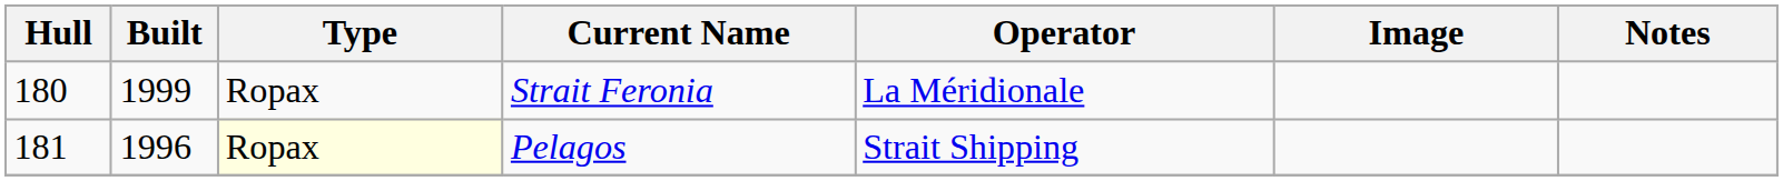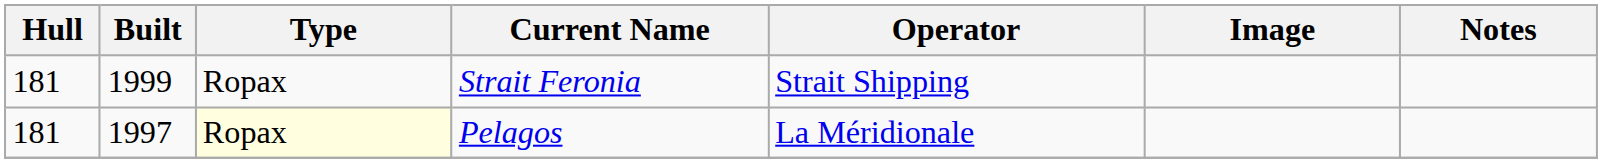 <table class="wikitable sortable">
 <tr>
 <th scope="col" width="40pt">Hull</th>
 <th scope="col" width="40pt">Built</th>
 <th scope="col" width="120pt">Type</th>
 <th scope="col" width="150pt">Current Name</th>
 <th scope="col" width="180pt">Operator</th>
 <th scope="col" width="120pt">Image</th>
 <th scope="col" width="90pt">Notes</th>
 </tr>
 <tr>
-<td>180</td>
+<td>181</td>
 <td>1999</td>
 <td>Ropax</td>
 <td><a href='#'><em>Strait Feronia</em></a></td>
-<td><a href='#'>La Méridionale</a></td>
+<td><a href='#'>Strait Shipping</a></td>
 <td></td>
 <td></td>
 </tr>
 <tr>
 <td>181</td>
-<td>1996</td>
+<td>1997</td>
 <td style="background: lightyellow;">Ropax</td>
 <td><a href='#'><em>Pelagos</em></a></td>
-<td><a href='#'>Strait Shipping</a></td>
+<td><a href='#'>La Méridionale</a></td>
 <td></td>
 <td></td>
 </tr>
 <tr>
 </tr>
 </table>
